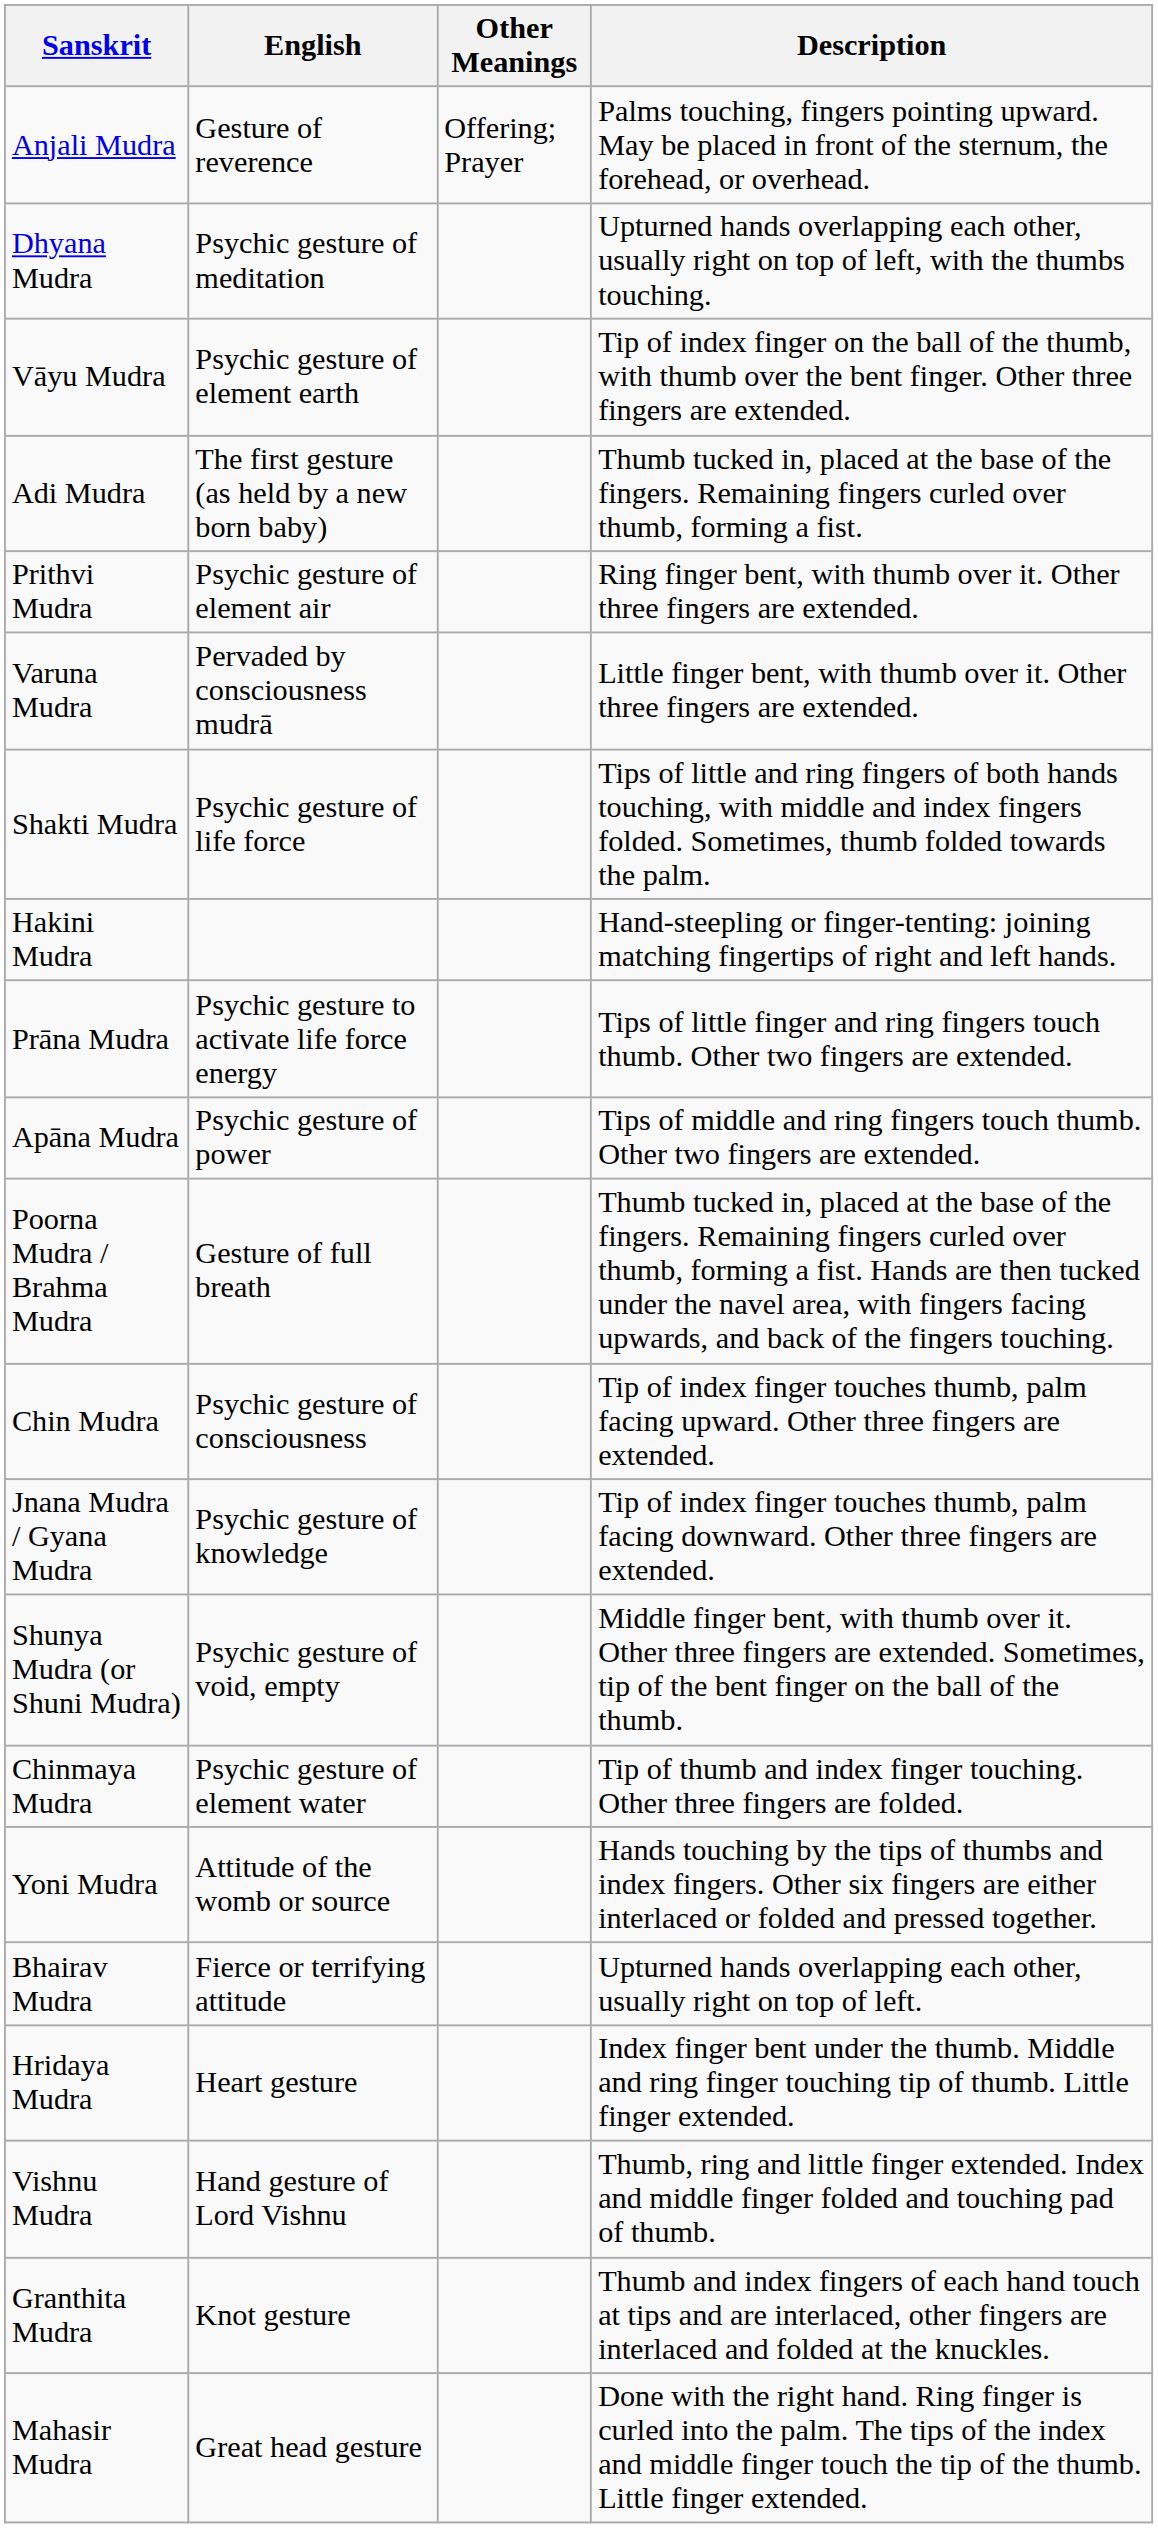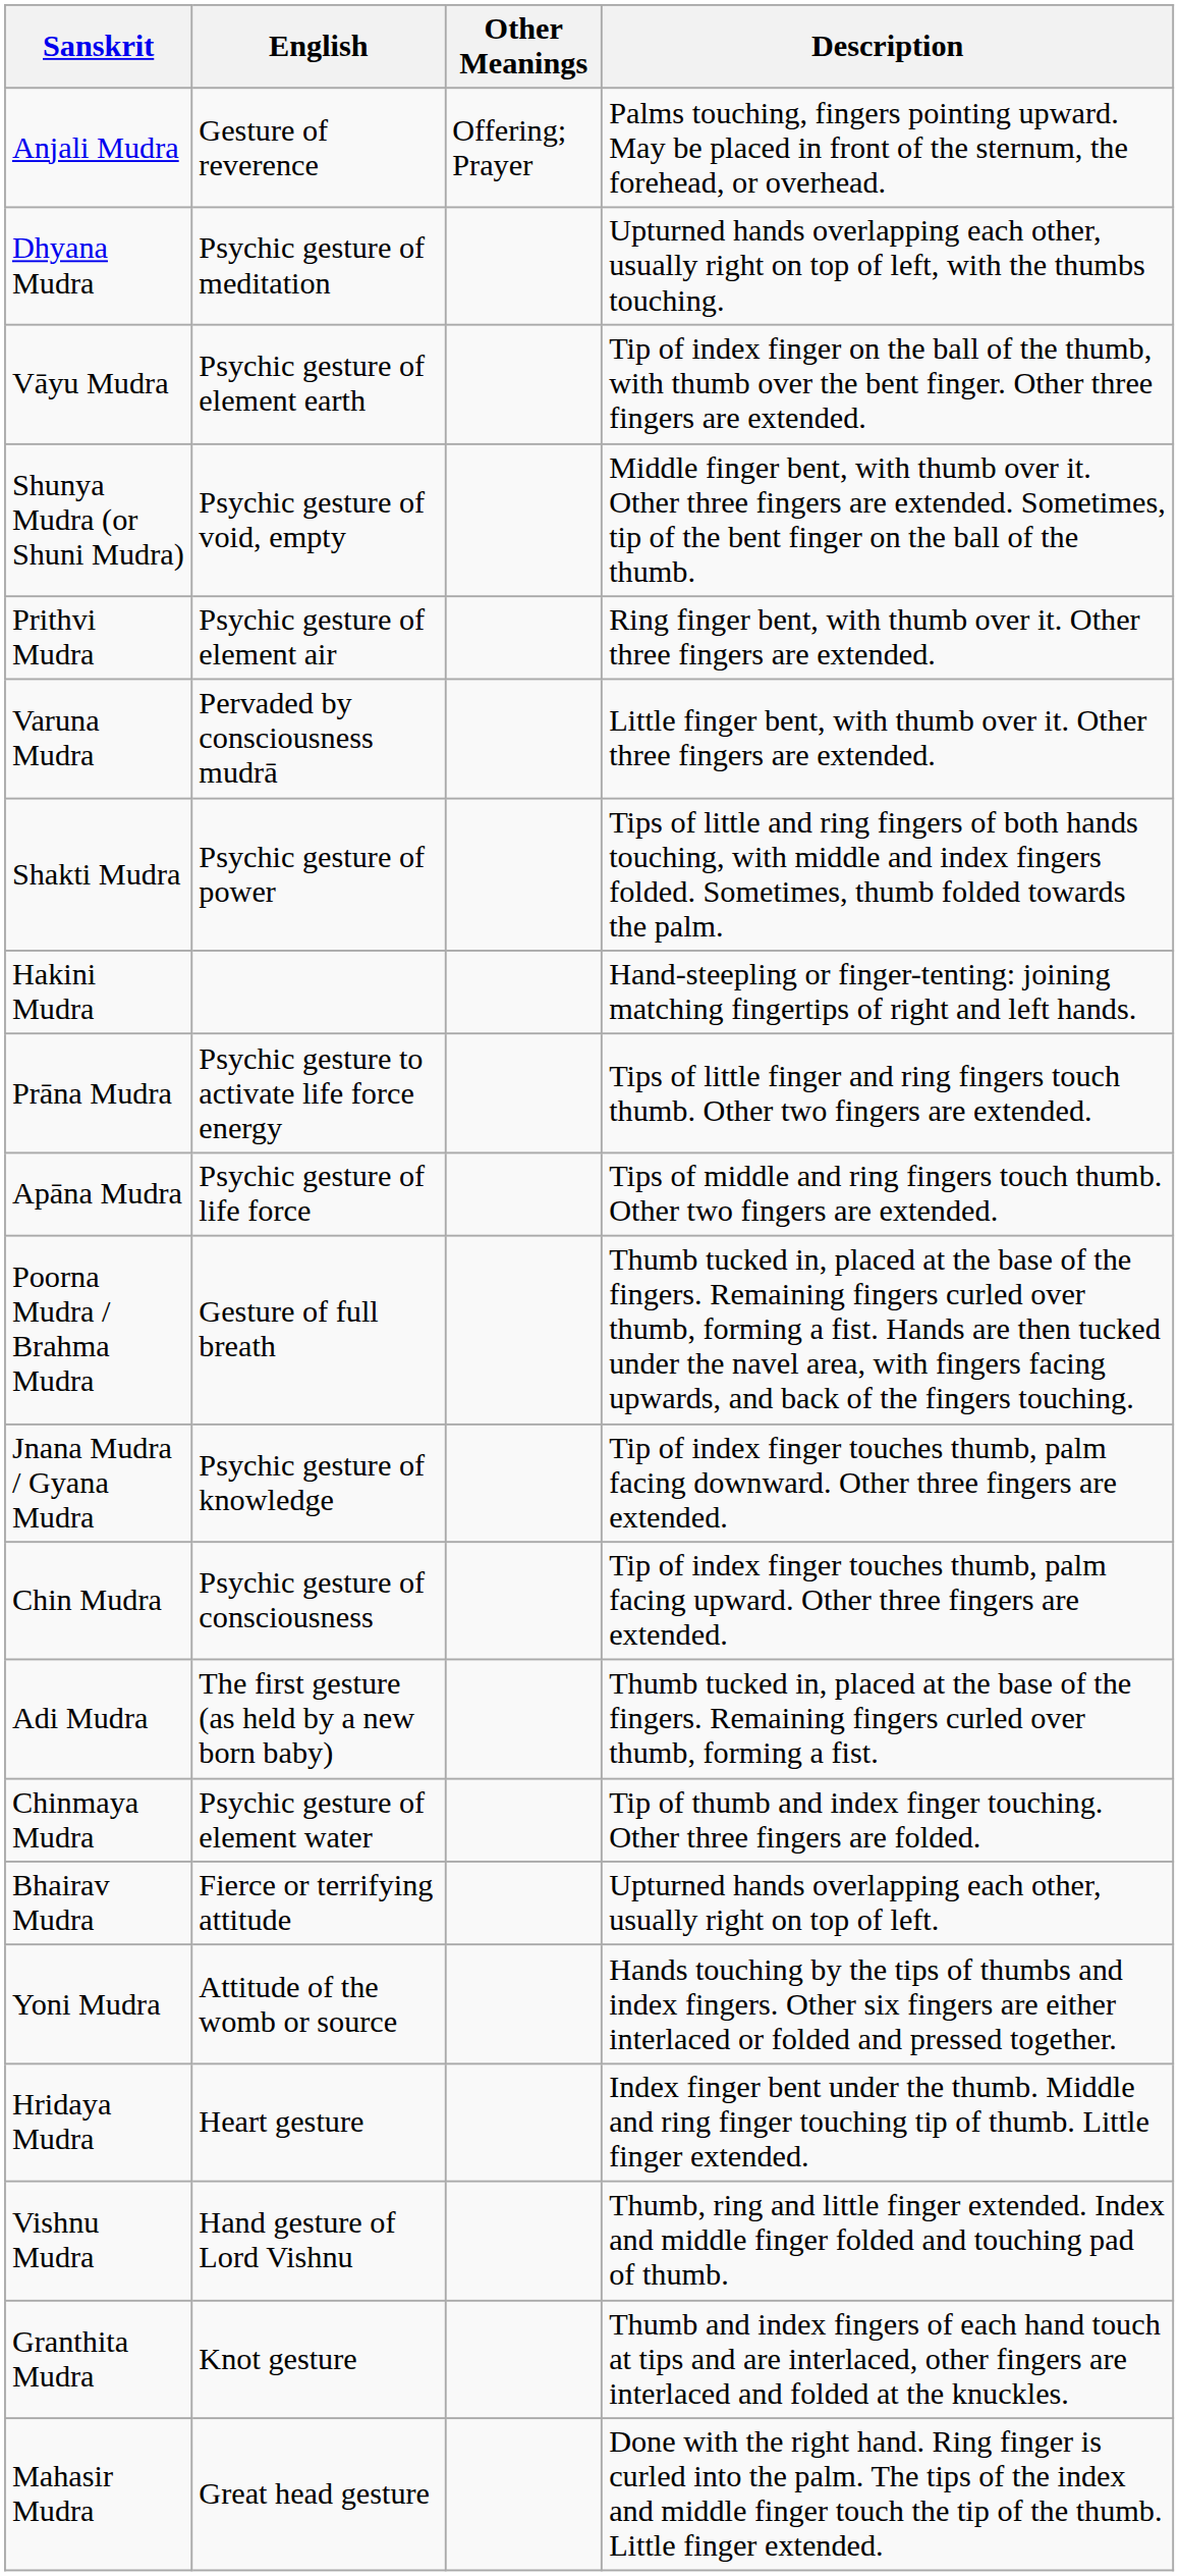 <table class="wikitable sortable">
 <tr>
 <th><a href='#'>Sanskrit</a></th>
 <th>English</th>
 <th>Other Meanings</th>
 <th>Description</th>
 </tr>
 <tr>
 <td><a href='#'>Anjali Mudra</a></td>
 <td>Gesture of reverence</td>
 <td>Offering; Prayer</td>
 <td>Palms touching, fingers pointing upward. May be placed in front of the sternum, the forehead, or overhead.</td>
 </tr>
 <tr>
 <td><a href='#'>Dhyana</a> Mudra</td>
 <td>Psychic gesture of meditation</td>
 <td></td>
 <td>Upturned hands overlapping each other, usually right on top of left, with the thumbs touching.</td>
 </tr>
 <tr>
 <td>Vāyu Mudra</td>
 <td>Psychic gesture of element earth</td>
 <td></td>
 <td>Tip of index finger on the ball of the thumb, with thumb over the bent finger. Other three fingers are extended.</td>
 </tr>
 <tr>
-<td>Adi Mudra</td>
-<td>The first gesture (as held by a new born baby)</td>
+<td>Shunya Mudra (or Shuni Mudra)</td>
+<td>Psychic gesture of void, empty</td>
 <td></td>
-<td>Thumb tucked in, placed at the base of the fingers. Remaining fingers curled over thumb, forming a fist.</td>
+<td>Middle finger bent, with thumb over it. Other three fingers are extended. Sometimes, tip of the bent finger on the ball of the thumb.</td>
 </tr>
 <tr>
 <td>Prithvi Mudra</td>
 <td>Psychic gesture of element air</td>
 <td></td>
 <td>Ring finger bent, with thumb over it. Other three fingers are extended.</td>
 </tr>
 <tr>
 <td>Varuna Mudra</td>
 <td>Pervaded by consciousness mudrā</td>
 <td></td>
 <td>Little finger bent, with thumb over it. Other three fingers are extended.</td>
 </tr>
 <tr>
 <td>Shakti Mudra</td>
-<td>Psychic gesture of life force</td>
+<td>Psychic gesture of power</td>
 <td></td>
 <td>Tips of little and ring fingers of both hands touching, with middle and index fingers folded. Sometimes, thumb folded towards the palm.</td>
 </tr>
 <tr>
 <td>Hakini Mudra</td>
 <td></td>
 <td></td>
 <td>Hand-steepling or finger-tenting: joining matching fingertips of right and left hands.</td>
 </tr>
 <tr>
 <td>Prāna Mudra</td>
 <td>Psychic gesture to activate life force energy</td>
 <td></td>
 <td>Tips of little finger and ring fingers touch thumb. Other two fingers are extended.</td>
 </tr>
 <tr>
 <td>Apāna Mudra</td>
-<td>Psychic gesture of power</td>
+<td>Psychic gesture of life force</td>
 <td></td>
 <td>Tips of middle and ring fingers touch thumb. Other two fingers are extended.</td>
 </tr>
 <tr>
 <td>Poorna Mudra / Brahma Mudra</td>
 <td>Gesture of full breath</td>
 <td></td>
 <td>Thumb tucked in, placed at the base of the fingers. Remaining fingers curled over thumb, forming a fist. Hands are then tucked under the navel area, with fingers facing upwards, and back of the fingers touching.</td>
 </tr>
 <tr>
+<td>Jnana Mudra / Gyana Mudra</td>
+<td>Psychic gesture of knowledge</td>
+<td></td>
+<td>Tip of index finger touches thumb, palm facing downward. Other three fingers are extended.</td>
+</tr>
+<tr>
 <td>Chin Mudra</td>
 <td>Psychic gesture of consciousness</td>
 <td></td>
 <td>Tip of index finger touches thumb, palm facing upward. Other three fingers are extended.</td>
 </tr>
 <tr>
-<td>Jnana Mudra / Gyana Mudra</td>
-<td>Psychic gesture of knowledge</td>
+<td>Adi Mudra</td>
+<td>The first gesture (as held by a new born baby)</td>
 <td></td>
-<td>Tip of index finger touches thumb, palm facing downward. Other three fingers are extended.</td>
-</tr>
-<tr>
-<td>Shunya Mudra (or Shuni Mudra)</td>
-<td>Psychic gesture of void, empty</td>
-<td></td>
-<td>Middle finger bent, with thumb over it. Other three fingers are extended. Sometimes, tip of the bent finger on the ball of the thumb.</td>
+<td>Thumb tucked in, placed at the base of the fingers. Remaining fingers curled over thumb, forming a fist.</td>
 </tr>
 <tr>
 <td>Chinmaya Mudra</td>
 <td>Psychic gesture of element water</td>
 <td></td>
 <td>Tip of thumb and index finger touching. Other three fingers are folded.</td>
 </tr>
 <tr>
+<td>Bhairav Mudra</td>
+<td>Fierce or terrifying attitude</td>
+<td></td>
+<td>Upturned hands overlapping each other, usually right on top of left.</td>
+</tr>
+<tr>
 <td>Yoni Mudra</td>
 <td>Attitude of the womb or source</td>
 <td></td>
 <td>Hands touching by the tips of thumbs and index fingers. Other six fingers are either interlaced or folded and pressed together.</td>
-</tr>
-<tr>
-<td>Bhairav Mudra</td>
-<td>Fierce or terrifying attitude</td>
-<td></td>
-<td>Upturned hands overlapping each other, usually right on top of left.</td>
 </tr>
 <tr>
 <td>Hridaya Mudra</td>
 <td>Heart gesture</td>
 <td></td>
 <td>Index finger bent under the thumb. Middle and ring finger touching tip of thumb. Little finger extended.</td>
 </tr>
 <tr>
 <td>Vishnu Mudra</td>
 <td>Hand gesture of Lord Vishnu</td>
 <td></td>
 <td>Thumb, ring and little finger extended. Index and middle finger folded and touching pad of thumb.</td>
 </tr>
 <tr>
 <td>Granthita Mudra</td>
 <td>Knot gesture</td>
 <td></td>
 <td>Thumb and index fingers of each hand touch at tips and are interlaced, other fingers are interlaced and folded at the knuckles.</td>
 </tr>
 <tr>
 <td>Mahasir Mudra</td>
 <td>Great head gesture</td>
 <td></td>
 <td>Done with the right hand. Ring finger is curled into the palm. The tips of the index and middle finger touch the tip of the thumb. Little finger extended.</td>
 </tr>
 </table>
